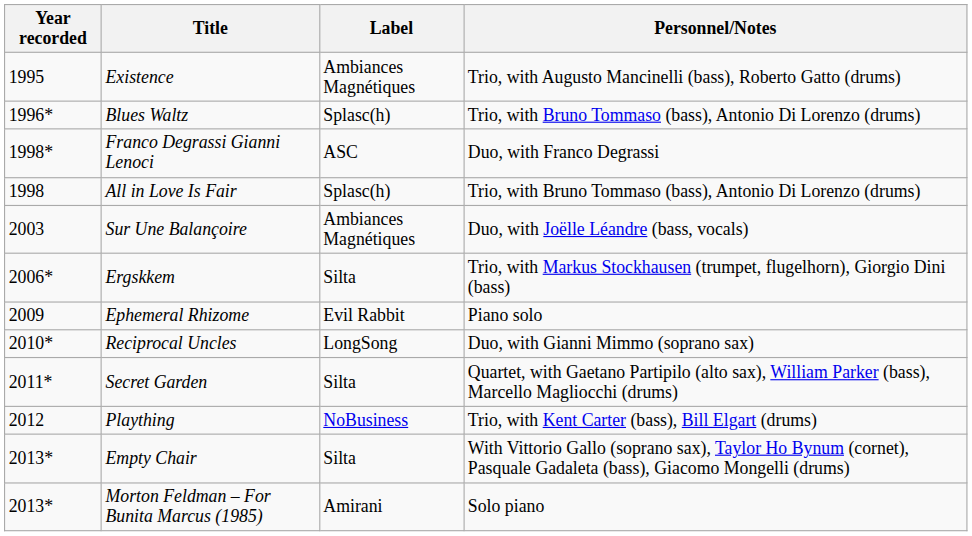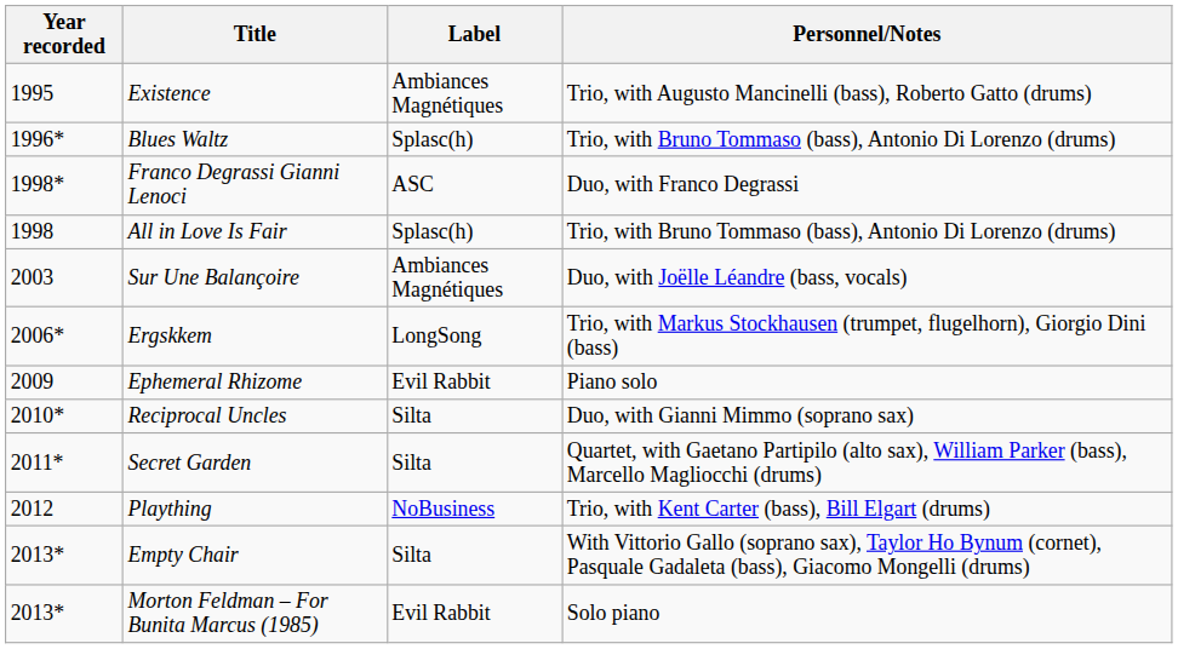 <table class="wikitable sortable">
 <tr>
 <th>Year recorded</th>
 <th>Title</th>
 <th>Label</th>
 <th>Personnel/Notes</th>
 </tr>
 <tr>
 <td>1995</td>
 <td><em>Existence</em></td>
 <td>Ambiances Magnétiques</td>
 <td>Trio, with Augusto Mancinelli (bass), Roberto Gatto (drums)</td>
 </tr>
 <tr>
 <td>1996*</td>
 <td><em>Blues Waltz</em></td>
 <td>Splasc(h)</td>
 <td>Trio, with <a href='#'>Bruno Tommaso</a> (bass), Antonio Di Lorenzo (drums)</td>
 </tr>
 <tr>
 <td>1998*</td>
 <td><em>Franco Degrassi Gianni Lenoci</em></td>
 <td>ASC</td>
 <td>Duo, with Franco Degrassi</td>
 </tr>
 <tr>
 <td>1998</td>
 <td><em>All in Love Is Fair</em></td>
 <td>Splasc(h)</td>
 <td>Trio, with Bruno Tommaso (bass), Antonio Di Lorenzo (drums)</td>
 </tr>
 <tr>
 <td>2003</td>
 <td><em>Sur Une Balançoire</em></td>
 <td>Ambiances Magnétiques</td>
 <td>Duo, with <a href='#'>Joëlle Léandre</a> (bass, vocals)</td>
 </tr>
 <tr>
 <td>2006*</td>
 <td><em>Ergskkem</em></td>
-<td>Silta</td>
+<td>LongSong</td>
 <td>Trio, with <a href='#'>Markus Stockhausen</a> (trumpet, flugelhorn), Giorgio Dini (bass)</td>
 </tr>
 <tr>
 <td>2009</td>
 <td><em>Ephemeral Rhizome</em></td>
 <td>Evil Rabbit</td>
 <td>Piano solo</td>
 </tr>
 <tr>
 <td>2010*</td>
 <td><em>Reciprocal Uncles</em></td>
-<td>LongSong</td>
+<td>Silta</td>
 <td>Duo, with Gianni Mimmo (soprano sax)</td>
 </tr>
 <tr>
 <td>2011*</td>
 <td><em>Secret Garden</em></td>
 <td>Silta</td>
 <td>Quartet, with Gaetano Partipilo (alto sax), <a href='#'>William Parker</a> (bass), Marcello Magliocchi (drums)</td>
 </tr>
 <tr>
 <td>2012</td>
 <td><em>Plaything</em></td>
 <td><a href='#'>NoBusiness</a></td>
 <td>Trio, with <a href='#'>Kent Carter</a> (bass), <a href='#'>Bill Elgart</a> (drums)</td>
 </tr>
 <tr>
 <td>2013*</td>
 <td><em>Empty Chair</em></td>
 <td>Silta</td>
 <td>With Vittorio Gallo (soprano sax), <a href='#'>Taylor Ho Bynum</a> (cornet), Pasquale Gadaleta (bass), Giacomo Mongelli (drums)</td>
 </tr>
 <tr>
 <td>2013*</td>
 <td><em>Morton Feldman – For Bunita Marcus (1985)</em></td>
-<td>Amirani</td>
+<td>Evil Rabbit</td>
 <td>Solo piano</td>
 </tr>
 </table>
